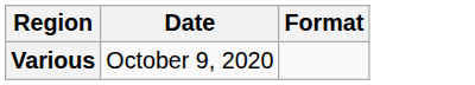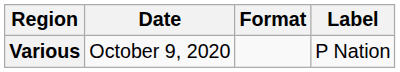 <table class="wikitable plainrowheaders">
 <tr>
 <th>Region</th>
 <th>Date</th>
 <th>Format</th>
+<th>Label</th>
 </tr>
 <tr>
 <th scope="row">Various</th>
 <td>October 9, 2020</td>
 <td></td>
+<td>P Nation</td>
 </tr>
 </table>
